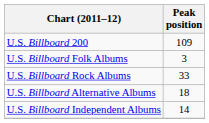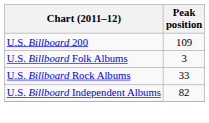 <table class="wikitable">
 <tr>
 <th>Chart (2011–12)</th>
 <th>Peak<br>position</th>
 </tr>
 <tr>
 <td><a href='#'>U.S. <em>Billboard</em> 200</a></td>
 <td style="text-align:center;">109</td>
 </tr>
 <tr>
 <td><a href='#'>U.S. <em>Billboard</em> Folk Albums</a></td>
 <td style="text-align:center;">3</td>
 </tr>
 <tr>
 <td><a href='#'>U.S. <em>Billboard</em> Rock Albums</a></td>
 <td style="text-align:center;">33</td>
 </tr>
 <tr>
-<td><a href='#'>U.S. <em>Billboard</em> Alternative Albums</a></td>
-<td style="text-align:center;">18</td>
-</tr>
-<tr>
 <td><a href='#'>U.S. <em>Billboard</em> Independent Albums</a></td>
-<td style="text-align:center;">14</td>
+<td style="text-align:center;">82</td>
 </tr>
 <tr>
 </tr>
 </table>
